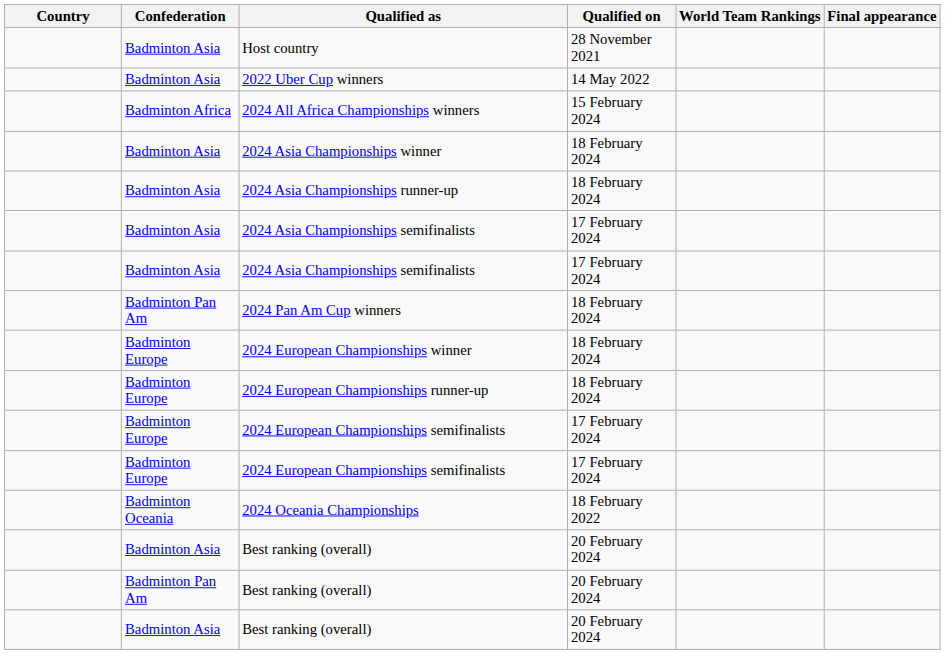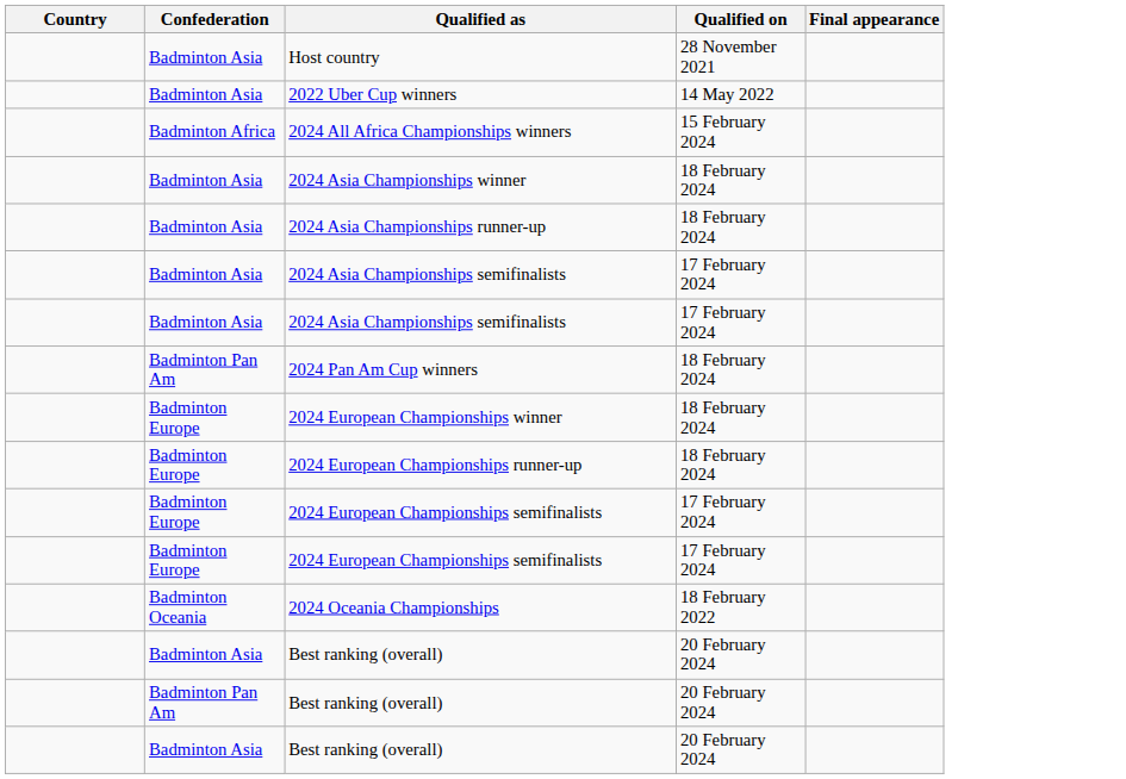 <table class="sortable wikitable">
 <tr>
 <th width="120">Country</th>
 <th width="120">Confederation</th>
 <th width="350">Qualified as</th>
 <th width="110">Qualified on</th>
-<th>World Team Rankings</th>
 <th>Final appearance</th>
 </tr>
 <tr>
 <td></td>
 <td><a href='#'>Badminton Asia</a></td>
 <td>Host country</td>
 <td>28 November 2021</td>
 <td></td>
-<td></td>
 </tr>
 <tr>
 <td></td>
 <td><a href='#'>Badminton Asia</a></td>
 <td><a href='#'>2022 Uber Cup</a> winners</td>
 <td>14 May 2022</td>
-<td></td>
 <td></td>
 </tr>
 <tr>
 <td></td>
 <td><a href='#'>Badminton Africa</a></td>
 <td><a href='#'>2024 All Africa Championships</a> winners</td>
 <td>15 February 2024</td>
 <td></td>
-<td></td>
 </tr>
 <tr>
 <td></td>
 <td><a href='#'>Badminton Asia</a></td>
 <td><a href='#'>2024 Asia Championships</a> winner</td>
 <td>18 February 2024</td>
-<td></td>
 <td></td>
 </tr>
 <tr>
 <td></td>
 <td><a href='#'>Badminton Asia</a></td>
 <td><a href='#'>2024 Asia Championships</a> runner-up</td>
 <td>18 February 2024</td>
 <td></td>
+</tr>
+<tr>
+<td></td>
+<td><a href='#'>Badminton Asia</a></td>
+<td><a href='#'>2024 Asia Championships</a> semifinalists</td>
+<td>17 February 2024</td>
 <td></td>
 </tr>
 <tr>
 <td></td>
 <td><a href='#'>Badminton Asia</a></td>
 <td><a href='#'>2024 Asia Championships</a> semifinalists</td>
 <td>17 February 2024</td>
 <td></td>
-<td></td>
-</tr>
-<tr>
-<td></td>
-<td><a href='#'>Badminton Asia</a></td>
-<td><a href='#'>2024 Asia Championships</a> semifinalists</td>
-<td>17 February 2024</td>
-<td></td>
-<td></td>
 </tr>
 <tr>
 <td></td>
 <td><a href='#'>Badminton Pan Am</a></td>
 <td><a href='#'>2024 Pan Am Cup</a> winners</td>
 <td>18 February 2024</td>
-<td></td>
 <td></td>
 </tr>
 <tr>
 <td></td>
 <td><a href='#'>Badminton Europe</a></td>
 <td><a href='#'>2024 European Championships</a> winner</td>
 <td>18 February 2024</td>
 <td></td>
-<td></td>
 </tr>
 <tr>
 <td></td>
 <td><a href='#'>Badminton Europe</a></td>
 <td><a href='#'>2024 European Championships</a> runner-up</td>
 <td>18 February 2024</td>
-<td></td>
 <td></td>
 </tr>
 <tr>
 <td></td>
 <td><a href='#'>Badminton Europe</a></td>
 <td><a href='#'>2024 European Championships</a> semifinalists</td>
 <td>17 February 2024</td>
 <td></td>
-<td></td>
 </tr>
 <tr>
 <td></td>
 <td><a href='#'>Badminton Europe</a></td>
 <td><a href='#'>2024 European Championships</a> semifinalists</td>
 <td>17 February 2024</td>
-<td></td>
 <td></td>
 </tr>
 <tr>
 <td></td>
 <td><a href='#'>Badminton Oceania</a></td>
 <td><a href='#'>2024 Oceania Championships</a></td>
 <td>18 February 2022</td>
 <td></td>
+</tr>
+<tr>
+<td></td>
+<td><a href='#'>Badminton Asia</a></td>
+<td>Best ranking (overall)</td>
+<td>20 February 2024</td>
+<td></td>
+</tr>
+<tr>
+<td></td>
+<td><a href='#'>Badminton Pan Am</a></td>
+<td>Best ranking (overall)</td>
+<td>20 February 2024</td>
 <td></td>
 </tr>
 <tr>
 <td></td>
 <td><a href='#'>Badminton Asia</a></td>
 <td>Best ranking (overall)</td>
 <td>20 February 2024</td>
 <td></td>
-<td></td>
-</tr>
-<tr>
-<td></td>
-<td><a href='#'>Badminton Pan Am</a></td>
-<td>Best ranking (overall)</td>
-<td>20 February 2024</td>
-<td></td>
-<td></td>
-</tr>
-<tr>
-<td></td>
-<td><a href='#'>Badminton Asia</a></td>
-<td>Best ranking (overall)</td>
-<td>20 February 2024</td>
-<td></td>
-<td></td>
 </tr>
 </table>
